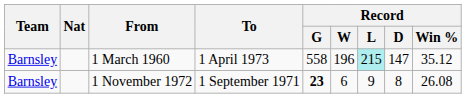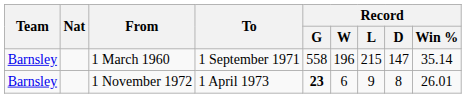 <table class="wikitable" style="text-align: center">
 <tr>
 <th rowspan="2">Team</th>
 <th rowspan="2">Nat</th>
 <th rowspan="2">From</th>
 <th rowspan="2">To</th>
 <th colspan="5">Record</th>
 </tr>
 <tr>
 <th>G</th>
 <th>W</th>
 <th>L</th>
 <th>D</th>
 <th>Win %</th>
 </tr>
 <tr>
 <td align=left><a href='#'>Barnsley</a></td>
 <td></td>
 <td align=left>1 March 1960</td>
-<td align=left>1 April 1973</td>
+<td align=left>1 September 1971</td>
 <td>558</td>
 <td>196</td>
-<td style="background: paleturquoise;">215</td>
+<td>215</td>
 <td>147</td>
-<td>35.12</td>
+<td>35.14</td>
 </tr>
 <tr>
 <td align=left><a href='#'>Barnsley</a></td>
 <td></td>
 <td align=left>1 November 1972</td>
-<td align=left>1 September 1971</td>
+<td align=left>1 April 1973</td>
 <td><strong>23</strong></td>
 <td>6</td>
 <td>9</td>
 <td>8</td>
-<td>26.08</td>
+<td>26.01</td>
 </tr>
 </table>
